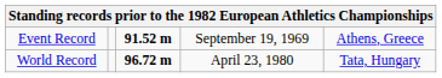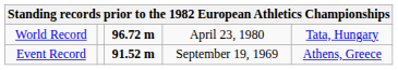 <table class="wikitable sortable" style="text-align:center">
 <tr>
 <th colspan="5">Standing records prior to the 1982 European Athletics Championships</th>
+</tr>
+<tr>
+<td><a href='#'>World Record</a></td>
+<td></td>
+<td><strong>96.72 m </strong></td>
+<td>April 23, 1980</td>
+<td> <a href='#'>Tata, Hungary</a></td>
 </tr>
 <tr>
 <td><a href='#'>Event Record</a></td>
 <td></td>
 <td><strong>91.52 m </strong></td>
 <td>September 19, 1969</td>
 <td> <a href='#'>Athens, Greece</a></td>
 </tr>
-<tr>
-<td><a href='#'>World Record</a></td>
-<td></td>
-<td><strong>96.72 m </strong></td>
-<td>April 23, 1980</td>
-<td> <a href='#'>Tata, Hungary</a></td>
-</tr>
 </table>
